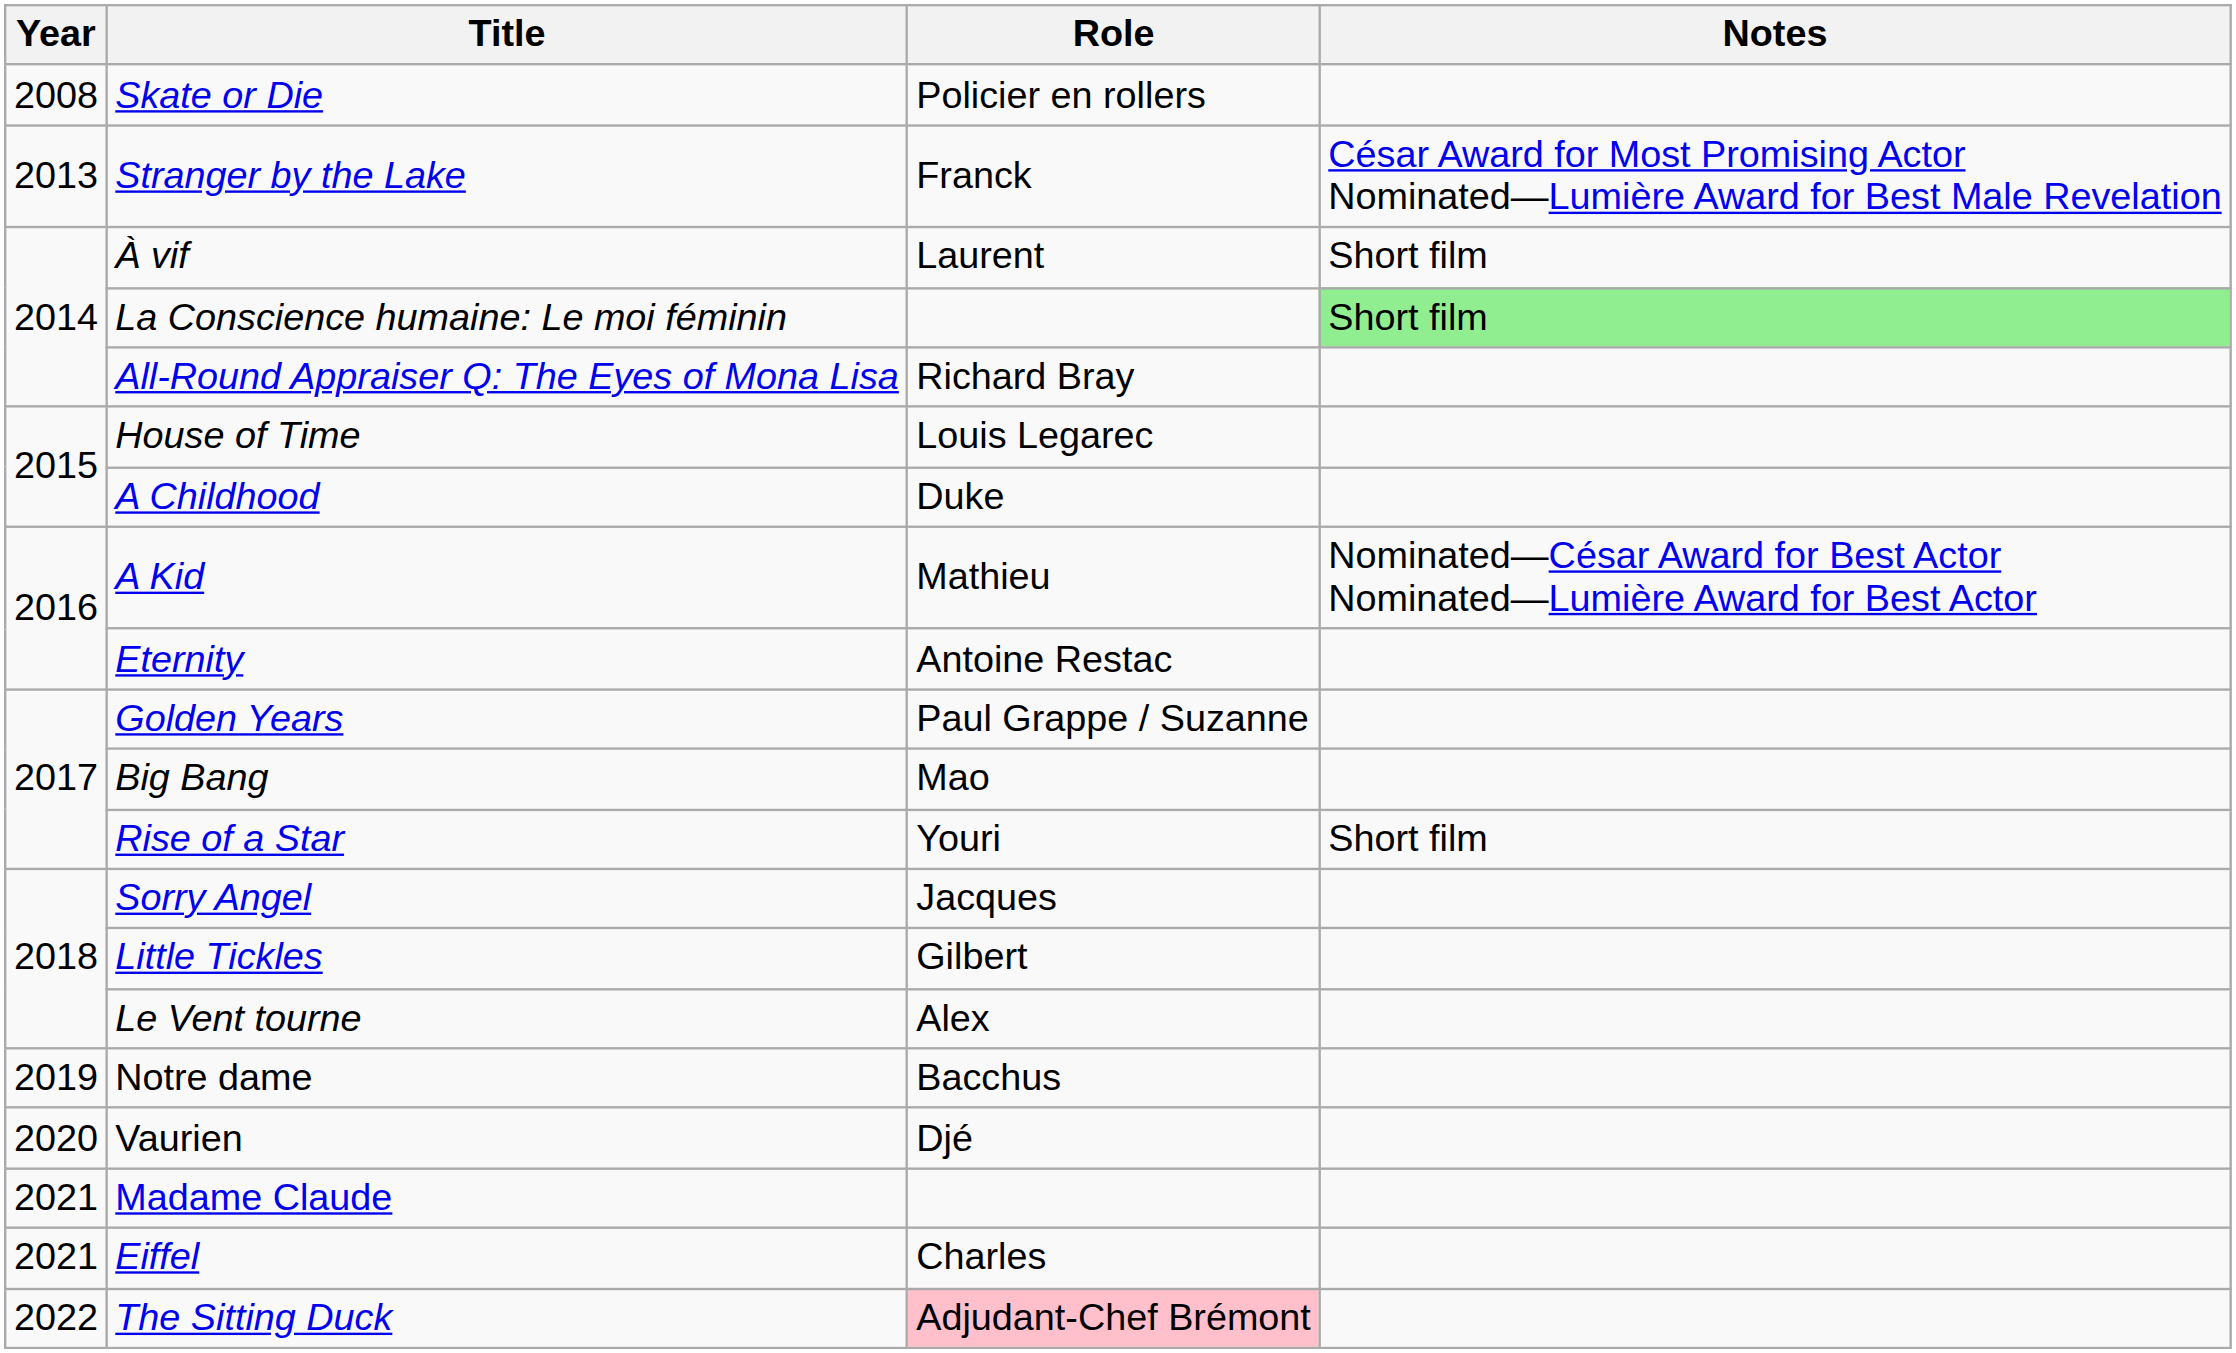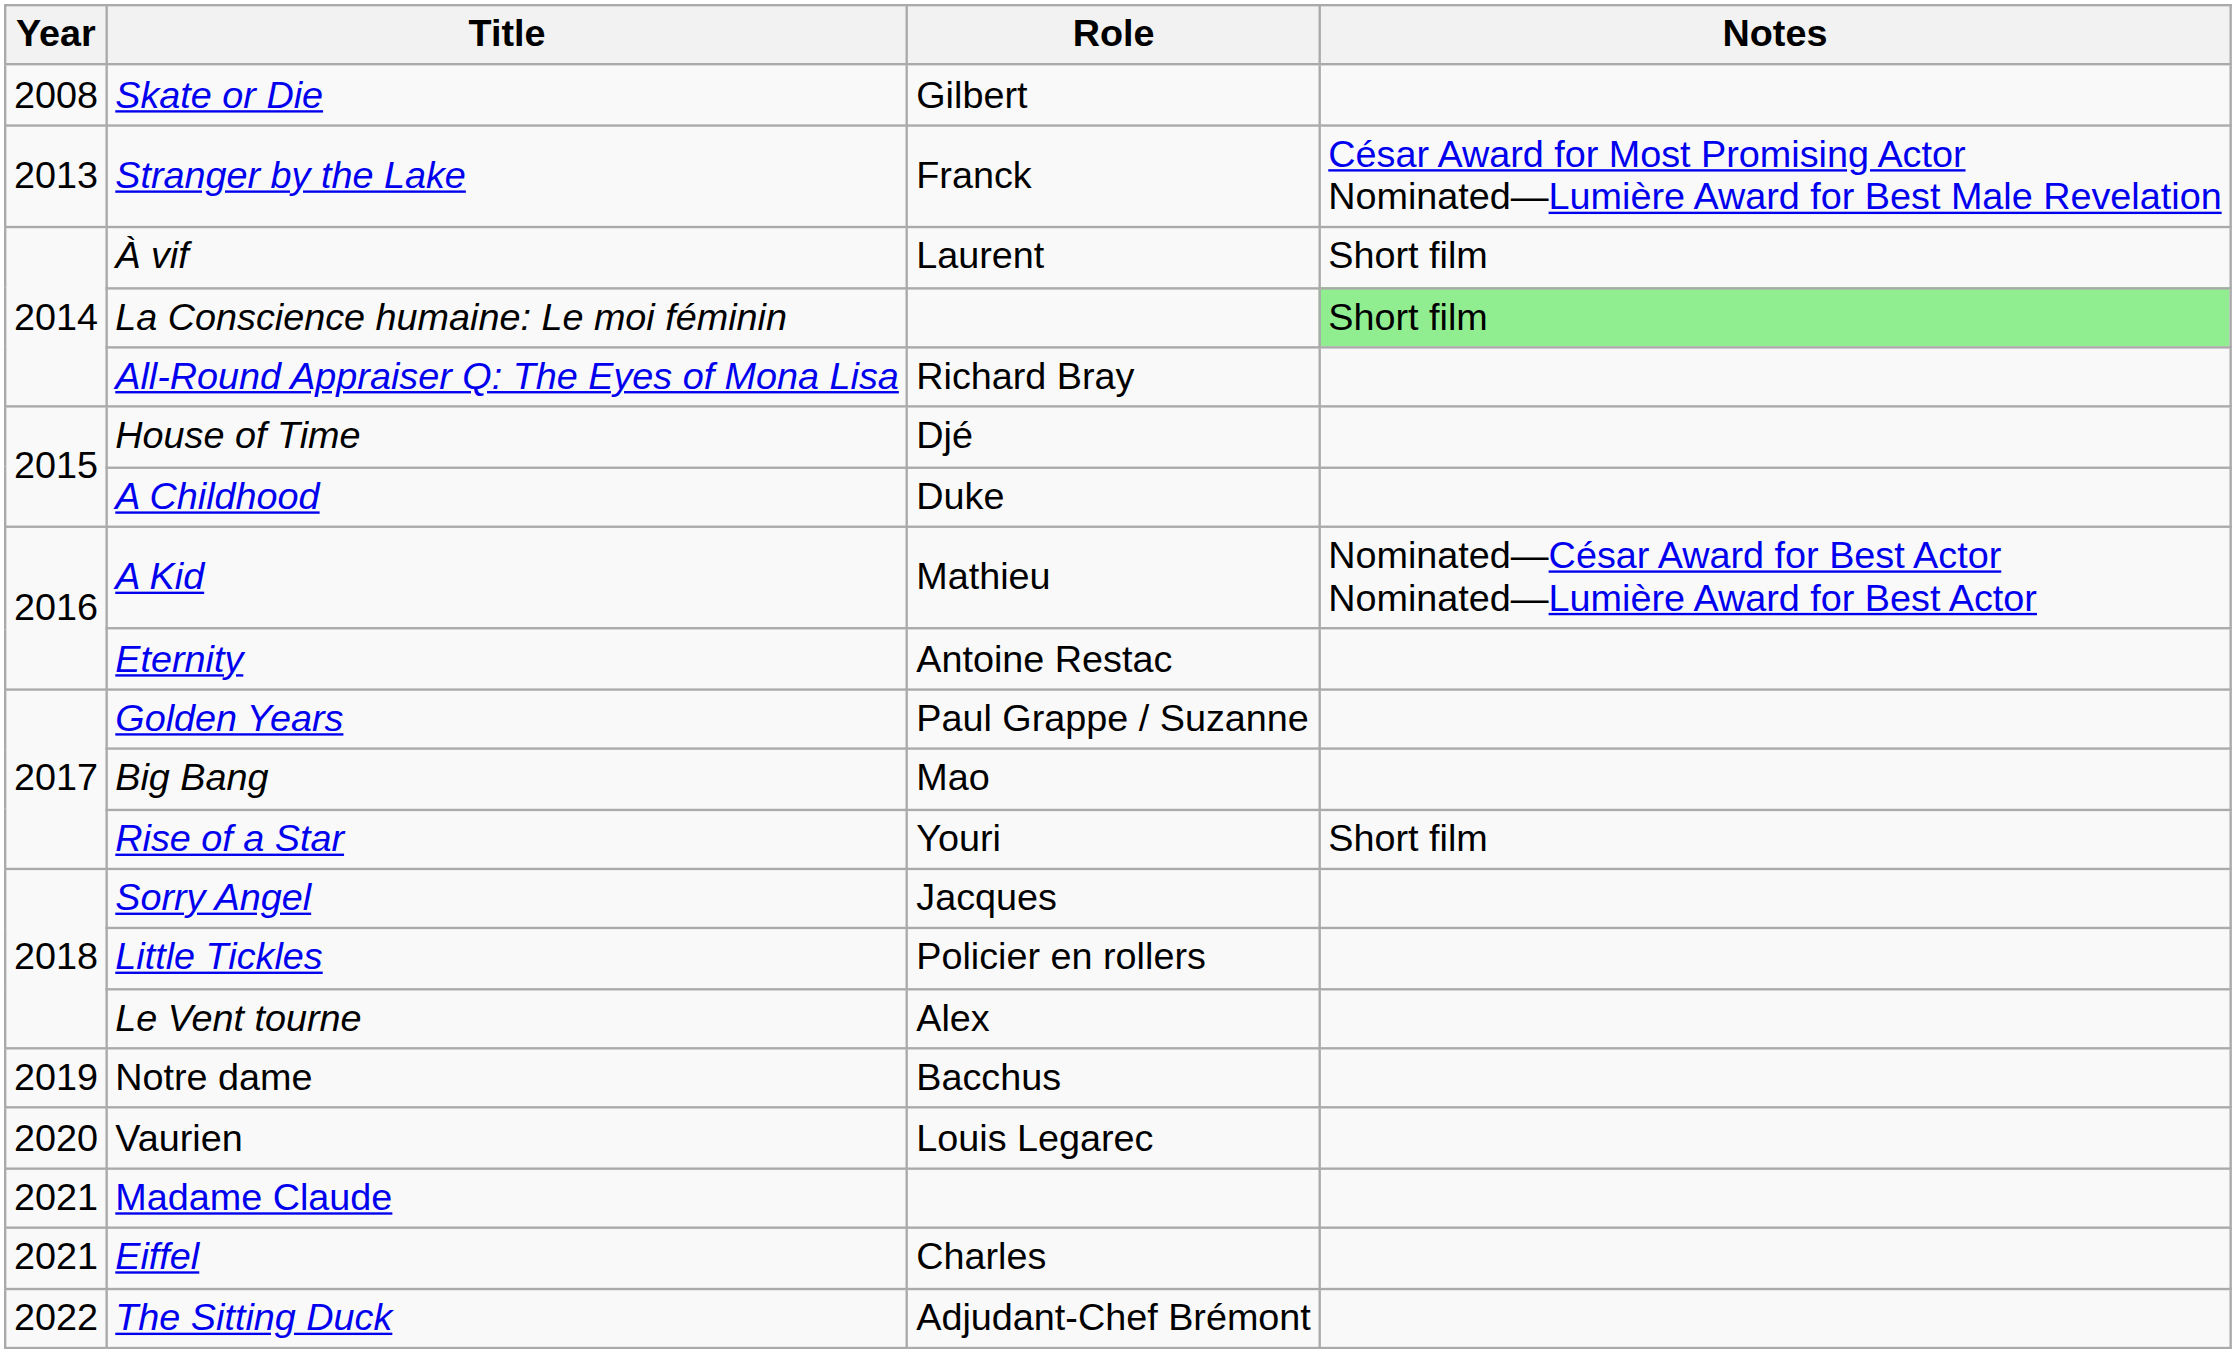 <table class="wikitable sortable">
 <tr>
 <th>Year</th>
 <th>Title</th>
 <th>Role</th>
 <th class="unsortable">Notes</th>
 </tr>
 <tr>
 <td>2008</td>
 <td><em><a href='#'>Skate or Die</a></em></td>
-<td>Policier en rollers</td>
+<td>Gilbert</td>
 <td></td>
 </tr>
 <tr>
 <td>2013</td>
 <td><em><a href='#'>Stranger by the Lake</a></em></td>
 <td>Franck</td>
 <td><a href='#'>César Award for Most Promising Actor</a><br>Nominated—<a href='#'>Lumière Award for Best Male Revelation</a></td>
 </tr>
 <tr>
 <td rowspan="3">2014</td>
 <td><em>À vif</em></td>
 <td>Laurent</td>
 <td>Short film</td>
 </tr>
 <tr>
 <td><em>La Conscience humaine: Le moi féminin</em></td>
 <td></td>
 <td style="background: lightgreen;">Short film</td>
 </tr>
 <tr>
 <td><em><a href='#'>All-Round Appraiser Q: The Eyes of Mona Lisa</a></em></td>
 <td>Richard Bray</td>
 <td></td>
 </tr>
 <tr>
 <td rowspan="2">2015</td>
 <td><em>House of Time</em></td>
-<td>Louis Legarec</td>
+<td>Djé</td>
 <td></td>
 </tr>
 <tr>
 <td><em><a href='#'>A Childhood</a></em></td>
 <td>Duke</td>
 <td></td>
 </tr>
 <tr>
 <td rowspan="2">2016</td>
 <td><em><a href='#'>A Kid</a></em></td>
 <td>Mathieu</td>
 <td>Nominated—<a href='#'>César Award for Best Actor</a><br>Nominated—<a href='#'>Lumière Award for Best Actor</a></td>
 </tr>
 <tr>
 <td><em><a href='#'>Eternity</a></em></td>
 <td>Antoine Restac</td>
 <td></td>
 </tr>
 <tr>
 <td rowspan="3">2017</td>
 <td><em><a href='#'>Golden Years</a></em></td>
 <td>Paul Grappe / Suzanne</td>
 <td></td>
 </tr>
 <tr>
 <td><em>Big Bang</em></td>
 <td>Mao</td>
 <td></td>
 </tr>
 <tr>
 <td><em><a href='#'>Rise of a Star</a></em></td>
 <td>Youri</td>
 <td>Short film</td>
 </tr>
 <tr>
 <td rowspan="3">2018</td>
 <td><em><a href='#'>Sorry Angel</a></em></td>
 <td>Jacques</td>
 <td></td>
 </tr>
 <tr>
 <td><em><a href='#'>Little Tickles</a></em></td>
-<td>Gilbert</td>
+<td>Policier en rollers</td>
 <td></td>
 </tr>
 <tr>
 <td><em>Le Vent tourne</em></td>
 <td>Alex</td>
 <td></td>
 </tr>
 <tr>
 <td>2019</td>
 <td>Notre dame</td>
 <td>Bacchus</td>
 <td></td>
 </tr>
 <tr>
 <td>2020</td>
 <td>Vaurien</td>
-<td>Djé</td>
+<td>Louis Legarec</td>
 <td></td>
 </tr>
 <tr>
 <td>2021</td>
 <td><a href='#'>Madame Claude</a></td>
 <td></td>
 </tr>
 <tr>
 <td>2021</td>
 <td><em><a href='#'>Eiffel</a></em></td>
 <td>Charles</td>
 <td></td>
 </tr>
 <tr>
 <td>2022</td>
 <td><em><a href='#'>The Sitting Duck</a></em></td>
-<td style="background: pink;">Adjudant-Chef Brémont</td>
+<td>Adjudant-Chef Brémont</td>
 <td></td>
 </tr>
 </table>
